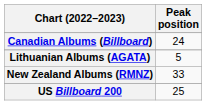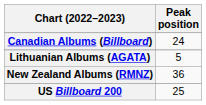 <table class="wikitable sortable plainrowheaders" style="text-align:center">
 <tr>
 <th scope="col">Chart (2022–2023)</th>
 <th scope="col">Peak<br>position</th>
 </tr>
 <tr>
 </tr>
 <tr>
 </tr>
 <tr>
 <th scope="row"><a href='#'>Canadian Albums</a> (<em><a href='#'>Billboard</a></em>)</th>
 <td>24</td>
 </tr>
 <tr>
 </tr>
 <tr>
 <th scope="row">Lithuanian Albums (<a href='#'>AGATA</a>)</th>
 <td>5</td>
 </tr>
 <tr>
 <th scope="row">New Zealand Albums (<a href='#'>RMNZ</a>)</th>
-<td>33</td>
+<td>36</td>
 </tr>
 <tr>
 </tr>
 <tr>
 <th scope="row">US <a href='#'><em>Billboard</em> 200</a></th>
 <td>25</td>
 </tr>
 </table>
